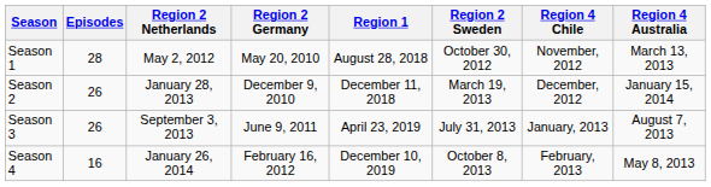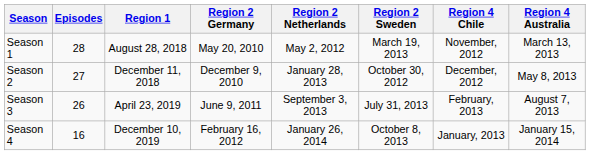 <table class="wikitable">
 <tr>
 <th><a href='#'>Season</a></th>
 <th><a href='#'>Episodes</a></th>
+<th><a href='#'>Region 1</a></th>
+<th><a href='#'>Region 2</a><br>Germany</th>
 <th><a href='#'>Region 2</a><br>Netherlands</th>
-<th><a href='#'>Region 2</a><br>Germany</th>
-<th><a href='#'>Region 1</a></th>
 <th><a href='#'>Region 2</a><br>Sweden</th>
 <th><a href='#'>Region 4</a><br>Chile</th>
 <th><a href='#'>Region 4</a><br>Australia</th>
 </tr>
 <tr>
 <td>Season 1</td>
 <td align="center">28</td>
+<td align="center">August 28, 2018</td>
+<td align="center">May 20, 2010</td>
 <td align="center">May 2, 2012</td>
-<td align="center">May 20, 2010</td>
-<td align="center">August 28, 2018</td>
-<td align="center">October 30, 2012</td>
+<td align="center">March 19, 2013</td>
 <td align="center">November, 2012</td>
 <td align="center">March 13, 2013</td>
 </tr>
 <tr>
 <td>Season 2</td>
-<td align="center">26</td>
+<td align="center">27</td>
+<td align="center">December 11, 2018</td>
+<td align="center">December 9, 2010</td>
 <td align="center">January 28, 2013</td>
-<td align="center">December 9, 2010</td>
-<td align="center">December 11, 2018</td>
-<td align="center">March 19, 2013</td>
+<td align="center">October 30, 2012</td>
 <td align="center">December, 2012</td>
-<td align="center">January 15, 2014</td>
+<td align="center">May 8, 2013</td>
 </tr>
 <tr>
 <td>Season 3</td>
 <td align="center">26</td>
+<td align="center">April 23, 2019</td>
+<td align="center">June 9, 2011</td>
 <td align="center">September 3, 2013</td>
-<td align="center">June 9, 2011</td>
-<td align="center">April 23, 2019</td>
 <td align="center">July 31, 2013</td>
-<td align="center">January, 2013</td>
+<td align="center">February, 2013</td>
 <td align="center">August 7, 2013</td>
 </tr>
 <tr>
 <td>Season 4</td>
 <td align="center">16</td>
+<td align="center">December 10, 2019</td>
+<td align="center">February 16, 2012</td>
 <td align="center">January 26, 2014</td>
-<td align="center">February 16, 2012</td>
-<td align="center">December 10, 2019</td>
 <td align="center">October 8, 2013</td>
-<td align="center">February, 2013</td>
-<td align="center">May 8, 2013</td>
+<td align="center">January, 2013</td>
+<td align="center">January 15, 2014</td>
 </tr>
 </table>
